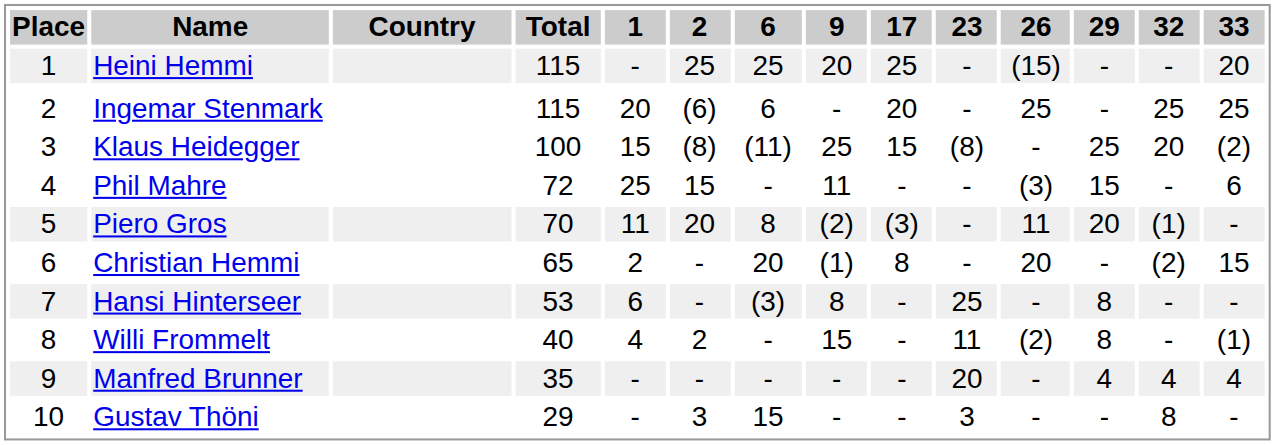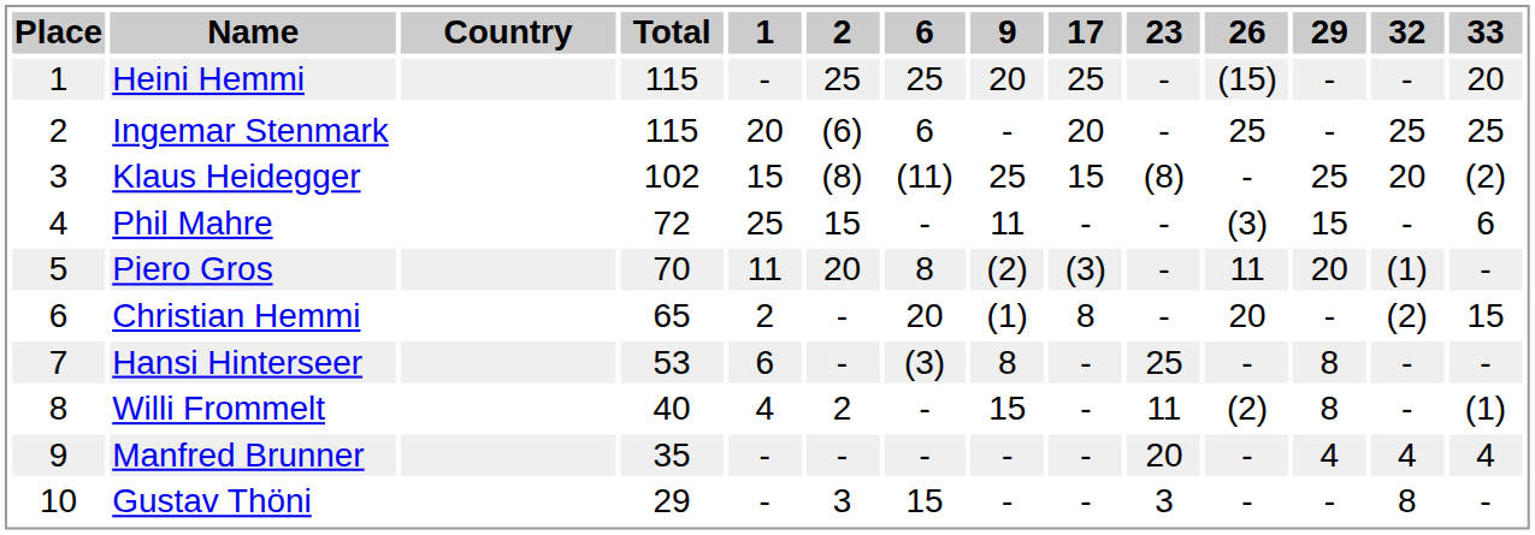 <table border="0" style="border: 1px solid #999; background-color:#FFFFFF; text-align:center; font-size:86%; line-height:15px;">
 <tr align="center" bgcolor="#CCCCCC">
 <th width=35>Place</th>
 <th width=170>Name</th>
 <th width=120>Country</th>
 <th width=50>Total</th>
 <th width=40>1</th>
 <th width=40>2</th>
 <th width=40>6</th>
 <th width=40>9</th>
 <th width=40>17</th>
 <th width=40>23</th>
 <th width=40>26</th>
 <th width=40>29</th>
 <th width=40>32</th>
 <th width=40>33</th>
 </tr>
 <tr bgcolor="#EFEFEF">
 <td>1</td>
 <td align="left"><a href='#'>Heini Hemmi</a></td>
 <td align="left"></td>
 <td>115</td>
 <td>-</td>
 <td>25</td>
 <td>25</td>
 <td>20</td>
 <td>25</td>
 <td>-</td>
 <td>(15)</td>
 <td>-</td>
 <td>-</td>
 <td>20</td>
 </tr>
 <tr bgcolor="#EFEFEF">
 </tr>
 <tr>
 <td>2</td>
 <td align="left"><a href='#'>Ingemar Stenmark</a></td>
 <td align="left"></td>
 <td>115</td>
 <td>20</td>
 <td>(6)</td>
 <td>6</td>
 <td>-</td>
 <td>20</td>
 <td>-</td>
 <td>25</td>
 <td>-</td>
 <td>25</td>
 <td>25</td>
 </tr>
 <tr>
 <td>3</td>
 <td align="left"><a href='#'>Klaus Heidegger</a></td>
 <td align="left"></td>
-<td>100</td>
+<td>102</td>
 <td>15</td>
 <td>(8)</td>
 <td>(11)</td>
 <td>25</td>
 <td>15</td>
 <td>(8)</td>
 <td>-</td>
 <td>25</td>
 <td>20</td>
 <td>(2)</td>
 </tr>
 <tr>
 <td>4</td>
 <td align="left"><a href='#'>Phil Mahre</a></td>
 <td align="left"></td>
 <td>72</td>
 <td>25</td>
 <td>15</td>
 <td>-</td>
 <td>11</td>
 <td>-</td>
 <td>-</td>
 <td>(3)</td>
 <td>15</td>
 <td>-</td>
 <td>6</td>
 </tr>
 <tr bgcolor="#EFEFEF">
 <td>5</td>
 <td align="left"><a href='#'>Piero Gros</a></td>
 <td align="left"></td>
 <td>70</td>
 <td>11</td>
 <td>20</td>
 <td>8</td>
 <td>(2)</td>
 <td>(3)</td>
 <td>-</td>
 <td>11</td>
 <td>20</td>
 <td>(1)</td>
 <td>-</td>
 </tr>
 <tr>
 <td>6</td>
 <td align="left"><a href='#'>Christian Hemmi</a></td>
 <td align="left"></td>
 <td>65</td>
 <td>2</td>
 <td>-</td>
 <td>20</td>
 <td>(1)</td>
 <td>8</td>
 <td>-</td>
 <td>20</td>
 <td>-</td>
 <td>(2)</td>
 <td>15</td>
 </tr>
 <tr bgcolor="#EFEFEF">
 <td>7</td>
 <td align="left"><a href='#'>Hansi Hinterseer</a></td>
 <td align="left"></td>
 <td>53</td>
 <td>6</td>
 <td>-</td>
 <td>(3)</td>
 <td>8</td>
 <td>-</td>
 <td>25</td>
 <td>-</td>
 <td>8</td>
 <td>-</td>
 <td>-</td>
 </tr>
 <tr>
 <td>8</td>
 <td align="left"><a href='#'>Willi Frommelt</a></td>
 <td align="left"></td>
 <td>40</td>
 <td>4</td>
 <td>2</td>
 <td>-</td>
 <td>15</td>
 <td>-</td>
 <td>11</td>
 <td>(2)</td>
 <td>8</td>
 <td>-</td>
 <td>(1)</td>
 </tr>
 <tr bgcolor="#EFEFEF">
 <td>9</td>
 <td align="left"><a href='#'>Manfred Brunner</a></td>
 <td align="left"></td>
 <td>35</td>
 <td>-</td>
 <td>-</td>
 <td>-</td>
 <td>-</td>
 <td>-</td>
 <td>20</td>
 <td>-</td>
 <td>4</td>
 <td>4</td>
 <td>4</td>
 </tr>
 <tr>
 <td>10</td>
 <td align="left"><a href='#'>Gustav Thöni</a></td>
 <td align="left"></td>
 <td>29</td>
 <td>-</td>
 <td>3</td>
 <td>15</td>
 <td>-</td>
 <td>-</td>
 <td>3</td>
 <td>-</td>
 <td>-</td>
 <td>8</td>
 <td>-</td>
 </tr>
 </table>
